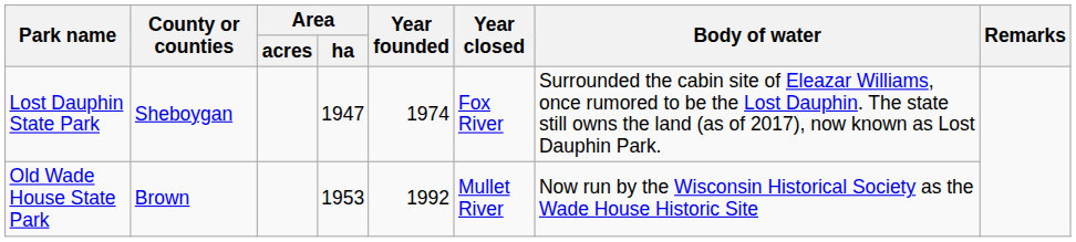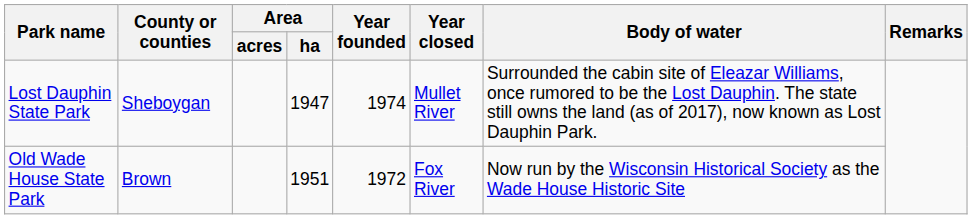 <table class="wikitable sortable" style="width:100%">
 <tr>
 <th width="*" rowspan=2>Park name</th>
 <th width="*" rowspan=2>County or counties</th>
 <th width="*" colspan=2>Area</th>
 <th width="*" rowspan=2>Year <br>founded</th>
 <th width="*" rowspan=2>Year <br>closed</th>
 <th width="*" rowspan=2>Body of water</th>
 <th width="*" rowspan=2>Remarks</th>
 </tr>
 <tr>
 <th>acres</th>
 <th>ha</th>
 </tr>
 <tr>
 <td><a href='#'>Lost Dauphin State Park</a></td>
 <td><a href='#'>Sheboygan</a></td>
 <td></td>
 <td align=right>1947</td>
 <td align=right>1974</td>
-<td><a href='#'>Fox River</a></td>
+<td><a href='#'>Mullet River</a></td>
 <td>Surrounded the cabin site of <a href='#'>Eleazar Williams</a>, once rumored to be the <a href='#'>Lost Dauphin</a>. The state still owns the land (as of 2017), now known as Lost Dauphin Park.</td>
 </tr>
 <tr ->
 <td><a href='#'>Old Wade House State Park</a></td>
 <td><a href='#'>Brown</a></td>
 <td></td>
-<td align=right>1953</td>
-<td align=right>1992</td>
-<td><a href='#'>Mullet River</a></td>
+<td align=right>1951</td>
+<td align=right>1972</td>
+<td><a href='#'>Fox River</a></td>
 <td>Now run by the <a href='#'>Wisconsin Historical Society</a> as the <a href='#'>Wade House Historic Site</a></td>
 </tr>
 </table>
